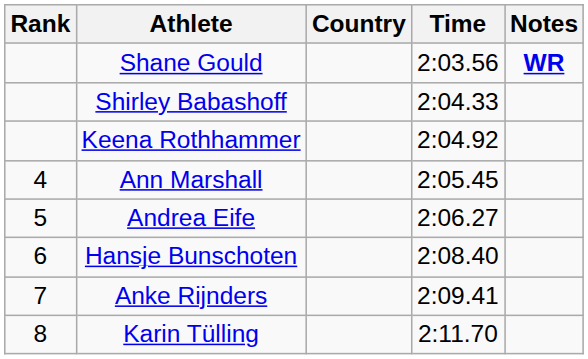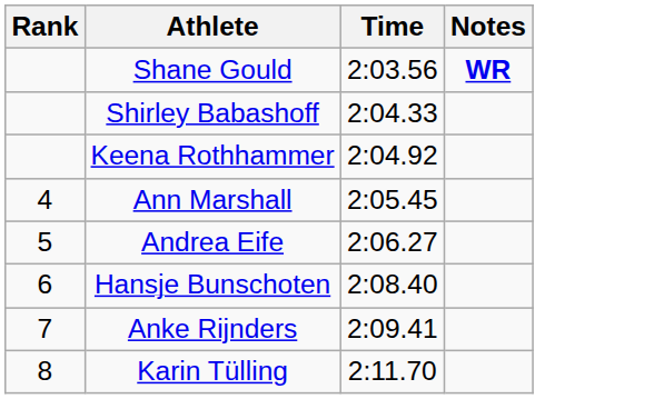 <table class="wikitable sortable" style="text-align:center">
 <tr>
 <th>Rank</th>
 <th>Athlete</th>
-<th>Country</th>
 <th>Time</th>
 <th>Notes</th>
 </tr>
 <tr>
 <td></td>
 <td><a href='#'>Shane Gould</a></td>
-<td align=left></td>
 <td>2:03.56</td>
 <td><strong><a href='#'>WR</a></strong></td>
 </tr>
 <tr>
 <td></td>
 <td><a href='#'>Shirley Babashoff</a></td>
-<td align=left></td>
 <td>2:04.33</td>
 <td><strong>  </strong></td>
 </tr>
 <tr>
 <td></td>
 <td><a href='#'>Keena Rothhammer</a></td>
-<td align=left></td>
 <td>2:04.92</td>
 <td><strong> </strong></td>
 </tr>
 <tr>
 <td>4</td>
 <td><a href='#'>Ann Marshall</a></td>
-<td align=left></td>
 <td>2:05.45</td>
 <td><strong> </strong></td>
 </tr>
 <tr>
 <td>5</td>
 <td><a href='#'>Andrea Eife</a></td>
-<td align=left></td>
 <td>2:06.27</td>
 <td><strong> </strong></td>
 </tr>
 <tr>
 <td>6</td>
 <td><a href='#'>Hansje Bunschoten</a></td>
-<td align=left></td>
 <td>2:08.40</td>
 <td><strong> </strong></td>
 </tr>
 <tr>
 <td>7</td>
 <td><a href='#'>Anke Rijnders</a></td>
-<td align=left></td>
 <td>2:09.41</td>
 <td><strong> </strong></td>
 </tr>
 <tr>
 <td>8</td>
 <td><a href='#'>Karin Tülling</a></td>
-<td align=left></td>
 <td>2:11.70</td>
 <td><strong> </strong></td>
 </tr>
 </table>
